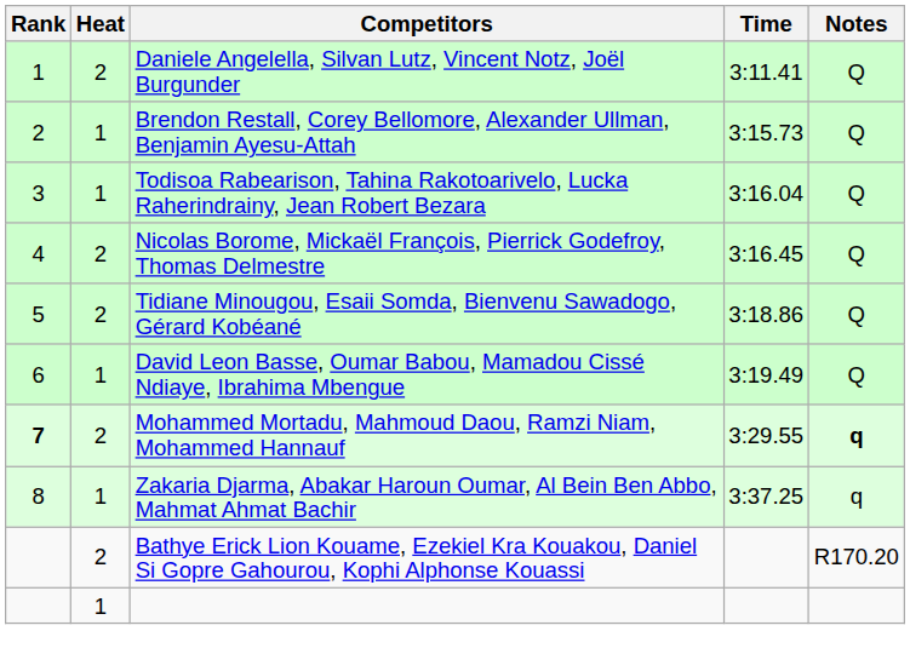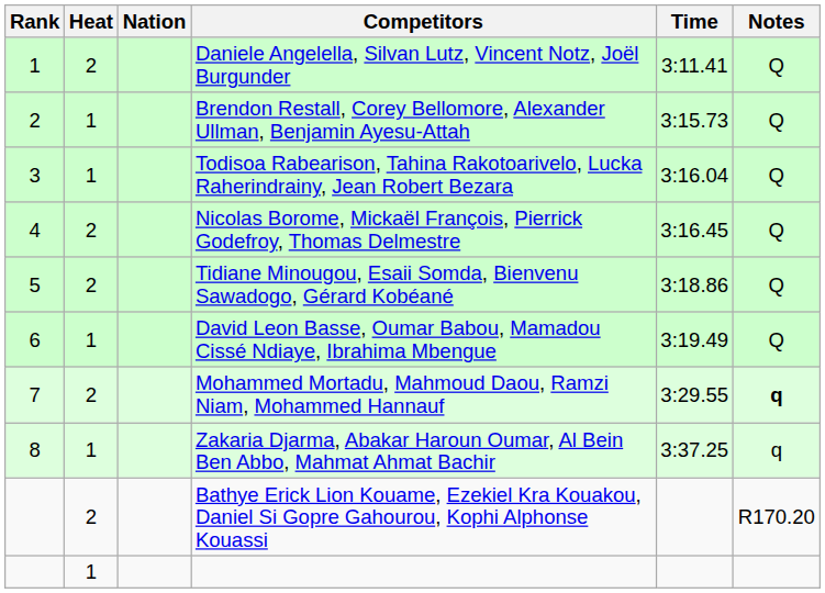 <table class="wikitable sortable" style="text-align:center; font-size:95%">
 <tr>
 <th>Rank</th>
 <th>Heat</th>
+<th>Nation</th>
 <th>Competitors</th>
 <th>Time</th>
 <th>Notes</th>
 </tr>
 <tr bgcolor=ccffcc>
 <td>1</td>
 <td>2</td>
+<td align=left></td>
 <td align=left><a href='#'>Daniele Angelella</a>, <a href='#'>Silvan Lutz</a>, <a href='#'>Vincent Notz</a>, <a href='#'>Joël Burgunder</a></td>
 <td>3:11.41</td>
 <td>Q</td>
 </tr>
 <tr bgcolor=ccffcc>
 <td>2</td>
 <td>1</td>
+<td align=left></td>
 <td align=left><a href='#'>Brendon Restall</a>, <a href='#'>Corey Bellomore</a>, <a href='#'>Alexander Ullman</a>, <a href='#'>Benjamin Ayesu-Attah</a></td>
 <td>3:15.73</td>
 <td>Q</td>
 </tr>
 <tr bgcolor=ccffcc>
 <td>3</td>
 <td>1</td>
+<td align=left></td>
 <td align=left><a href='#'>Todisoa Rabearison</a>, <a href='#'>Tahina Rakotoarivelo</a>, <a href='#'>Lucka Raherindrainy</a>, <a href='#'>Jean Robert Bezara</a></td>
 <td>3:16.04</td>
 <td>Q</td>
 </tr>
 <tr bgcolor=ccffcc>
 <td>4</td>
 <td>2</td>
+<td align=left></td>
 <td align=left><a href='#'>Nicolas Borome</a>, <a href='#'>Mickaël François</a>, <a href='#'>Pierrick Godefroy</a>, <a href='#'>Thomas Delmestre</a></td>
 <td>3:16.45</td>
 <td>Q</td>
 </tr>
 <tr bgcolor=ccffcc>
 <td>5</td>
 <td>2</td>
+<td align=left></td>
 <td align=left><a href='#'>Tidiane Minougou</a>, <a href='#'>Esaii Somda</a>, <a href='#'>Bienvenu Sawadogo</a>, <a href='#'>Gérard Kobéané</a></td>
 <td>3:18.86</td>
 <td>Q</td>
 </tr>
 <tr bgcolor=ccffcc>
 <td>6</td>
 <td>1</td>
+<td align=left></td>
 <td align=left><a href='#'>David Leon Basse</a>, <a href='#'>Oumar Babou</a>, <a href='#'>Mamadou Cissé Ndiaye</a>, <a href='#'>Ibrahima Mbengue</a></td>
 <td>3:19.49</td>
 <td>Q</td>
 </tr>
 <tr bgcolor=ddffdd>
-<td><strong>7</strong></td>
+<td>7</td>
 <td>2</td>
+<td align=left></td>
 <td align=left><a href='#'>Mohammed Mortadu</a>, <a href='#'>Mahmoud Daou</a>, <a href='#'>Ramzi Niam</a>, <a href='#'>Mohammed Hannauf</a></td>
 <td>3:29.55</td>
 <td><strong>q</strong></td>
 </tr>
 <tr bgcolor=ddffdd>
 <td>8</td>
 <td>1</td>
+<td align=left></td>
 <td align=left><a href='#'>Zakaria Djarma</a>, <a href='#'>Abakar Haroun Oumar</a>, <a href='#'>Al Bein Ben Abbo</a>, <a href='#'>Mahmat Ahmat Bachir</a></td>
 <td>3:37.25</td>
 <td>q</td>
 </tr>
 <tr>
 <td></td>
 <td>2</td>
+<td align=left></td>
 <td align=left><a href='#'>Bathye Erick Lion Kouame</a>, <a href='#'>Ezekiel Kra Kouakou</a>, <a href='#'>Daniel Si Gopre Gahourou</a>, <a href='#'>Kophi Alphonse Kouassi</a></td>
 <td></td>
 <td>R170.20</td>
 </tr>
 <tr>
 <td></td>
 <td>1</td>
 <td align=left></td>
+<td align=left></td>
 <td></td>
 <td></td>
 </tr>
 </table>
